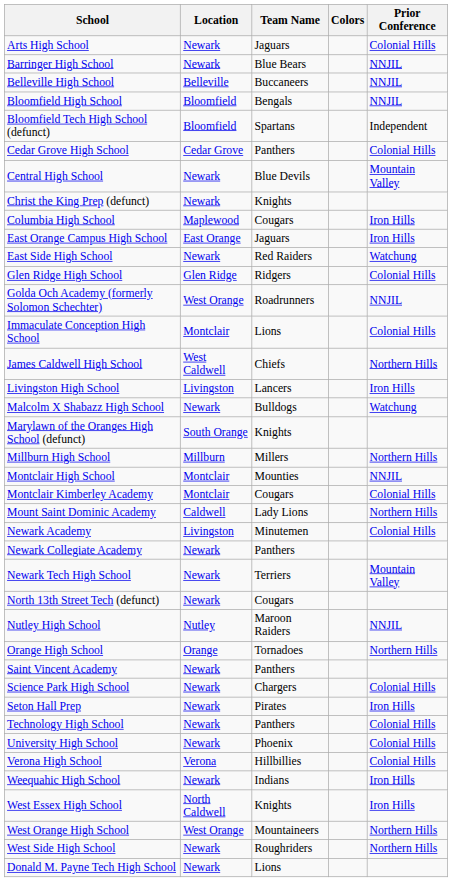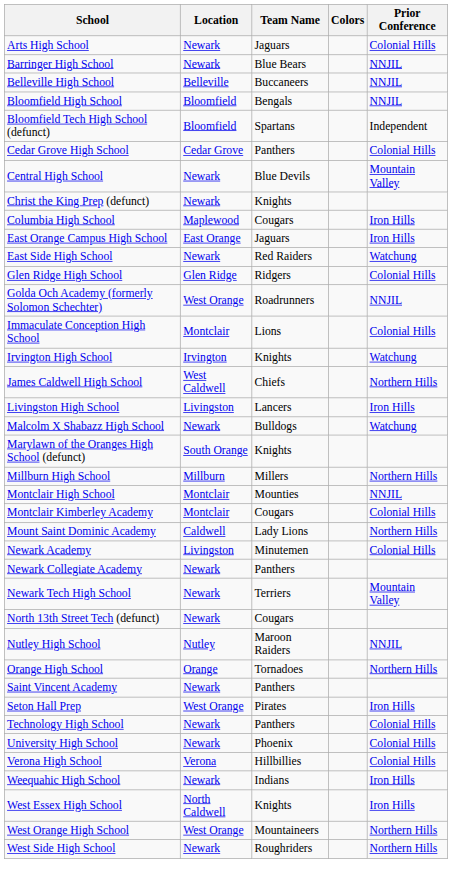 <table class="wikitable" border="1">
 <tr>
 <th>School</th>
 <th>Location</th>
 <th>Team Name</th>
 <th>Colors</th>
 <th>Prior Conference</th>
 </tr>
 <tr>
 <td><a href='#'>Arts High School</a></td>
 <td><a href='#'>Newark</a></td>
 <td>Jaguars</td>
 <td> </td>
 <td><a href='#'>Colonial Hills</a></td>
 </tr>
 <tr>
 <td><a href='#'>Barringer High School</a></td>
 <td><a href='#'>Newark</a></td>
 <td>Blue Bears</td>
 <td> </td>
 <td><a href='#'>NNJIL</a></td>
 </tr>
 <tr>
 <td><a href='#'>Belleville High School</a></td>
 <td><a href='#'>Belleville</a></td>
 <td>Buccaneers</td>
 <td> </td>
 <td><a href='#'>NNJIL</a></td>
 </tr>
 <tr>
 <td><a href='#'>Bloomfield High School</a></td>
 <td><a href='#'>Bloomfield</a></td>
 <td>Bengals</td>
 <td> </td>
 <td><a href='#'>NNJIL</a></td>
 </tr>
 <tr>
 <td><a href='#'>Bloomfield Tech High School</a> (defunct)</td>
 <td><a href='#'>Bloomfield</a></td>
 <td>Spartans</td>
 <td> </td>
 <td>Independent</td>
 </tr>
 <tr>
 <td><a href='#'>Cedar Grove High School</a></td>
 <td><a href='#'>Cedar Grove</a></td>
 <td>Panthers</td>
 <td> </td>
 <td><a href='#'>Colonial Hills</a></td>
 </tr>
 <tr>
 <td><a href='#'>Central High School</a></td>
 <td><a href='#'>Newark</a></td>
 <td>Blue Devils</td>
 <td> </td>
 <td><a href='#'>Mountain Valley</a></td>
 </tr>
 <tr>
 <td><a href='#'>Christ the King Prep</a> (defunct)</td>
 <td><a href='#'>Newark</a></td>
 <td>Knights</td>
 <td> </td>
 <td></td>
 </tr>
 <tr>
 <td><a href='#'>Columbia High School</a></td>
 <td><a href='#'>Maplewood</a></td>
 <td>Cougars</td>
 <td> </td>
 <td><a href='#'>Iron Hills</a></td>
 </tr>
 <tr>
 <td><a href='#'>East Orange Campus High School</a></td>
 <td><a href='#'>East Orange</a></td>
 <td>Jaguars</td>
 <td> </td>
 <td><a href='#'>Iron Hills</a></td>
 </tr>
 <tr>
 <td><a href='#'>East Side High School</a></td>
 <td><a href='#'>Newark</a></td>
 <td>Red Raiders</td>
 <td> </td>
 <td><a href='#'>Watchung</a></td>
 </tr>
 <tr>
 <td><a href='#'>Glen Ridge High School</a></td>
 <td><a href='#'>Glen Ridge</a></td>
 <td>Ridgers</td>
 <td> </td>
 <td><a href='#'>Colonial Hills</a></td>
 </tr>
 <tr>
 <td><a href='#'>Golda Och Academy (formerly Solomon Schechter)</a></td>
 <td><a href='#'>West Orange</a></td>
 <td>Roadrunners</td>
 <td> </td>
 <td><a href='#'>NNJIL</a></td>
 </tr>
 <tr>
 <td><a href='#'>Immaculate Conception High School</a></td>
 <td><a href='#'>Montclair</a></td>
 <td>Lions</td>
 <td> </td>
 <td><a href='#'>Colonial Hills</a></td>
 </tr>
 <tr>
+<td><a href='#'>Irvington High School</a></td>
+<td><a href='#'>Irvington</a></td>
+<td>Knights</td>
+<td> </td>
+<td><a href='#'>Watchung</a></td>
+</tr>
+<tr>
 <td><a href='#'>James Caldwell High School</a></td>
 <td><a href='#'>West Caldwell</a></td>
 <td>Chiefs</td>
 <td> </td>
 <td><a href='#'>Northern Hills</a></td>
 </tr>
 <tr>
 <td><a href='#'>Livingston High School</a></td>
 <td><a href='#'>Livingston</a></td>
 <td>Lancers</td>
 <td> </td>
 <td><a href='#'>Iron Hills</a></td>
 </tr>
 <tr>
 <td><a href='#'>Malcolm X Shabazz High School</a></td>
 <td><a href='#'>Newark</a></td>
 <td>Bulldogs</td>
 <td> </td>
 <td><a href='#'>Watchung</a></td>
 </tr>
 <tr>
 <td><a href='#'>Marylawn of the Oranges High School</a> (defunct)</td>
 <td><a href='#'>South Orange</a></td>
 <td>Knights</td>
 <td> </td>
 <td></td>
 </tr>
 <tr>
 <td><a href='#'>Millburn High School</a></td>
 <td><a href='#'>Millburn</a></td>
 <td>Millers</td>
 <td> </td>
 <td><a href='#'>Northern Hills</a></td>
 </tr>
 <tr>
 <td><a href='#'>Montclair High School</a></td>
 <td><a href='#'>Montclair</a></td>
 <td>Mounties</td>
 <td> </td>
 <td><a href='#'>NNJIL</a></td>
 </tr>
 <tr>
 <td><a href='#'>Montclair Kimberley Academy</a></td>
 <td><a href='#'>Montclair</a></td>
 <td>Cougars</td>
 <td> </td>
 <td><a href='#'>Colonial Hills</a></td>
 </tr>
 <tr>
 <td><a href='#'>Mount Saint Dominic Academy</a></td>
 <td><a href='#'>Caldwell</a></td>
 <td>Lady Lions</td>
 <td> </td>
 <td><a href='#'>Northern Hills</a></td>
 </tr>
 <tr>
 <td><a href='#'>Newark Academy</a></td>
 <td><a href='#'>Livingston</a></td>
 <td>Minutemen</td>
 <td> </td>
 <td><a href='#'>Colonial Hills</a></td>
 </tr>
 <tr>
 <td><a href='#'>Newark Collegiate Academy</a></td>
 <td><a href='#'>Newark</a></td>
 <td>Panthers</td>
 <td> </td>
 <td></td>
 </tr>
 <tr>
 <td><a href='#'>Newark Tech High School</a></td>
 <td><a href='#'>Newark</a></td>
 <td>Terriers</td>
 <td> </td>
 <td><a href='#'>Mountain Valley</a></td>
 </tr>
 <tr>
 <td><a href='#'>North 13th Street Tech</a> (defunct)</td>
 <td><a href='#'>Newark</a></td>
 <td>Cougars</td>
 <td> </td>
 <td></td>
 </tr>
 <tr>
 <td><a href='#'>Nutley High School</a></td>
 <td><a href='#'>Nutley</a></td>
 <td>Maroon Raiders</td>
 <td> </td>
 <td><a href='#'>NNJIL</a></td>
 </tr>
 <tr>
 <td><a href='#'>Orange High School</a></td>
 <td><a href='#'>Orange</a></td>
 <td>Tornadoes</td>
 <td> </td>
 <td><a href='#'>Northern Hills</a></td>
 </tr>
 <tr>
 <td><a href='#'>Saint Vincent Academy</a></td>
 <td><a href='#'>Newark</a></td>
 <td>Panthers</td>
 <td> </td>
 <td></td>
 </tr>
 <tr>
-<td><a href='#'>Science Park High School</a></td>
-<td><a href='#'>Newark</a></td>
-<td>Chargers</td>
-<td> </td>
-<td><a href='#'>Colonial Hills</a></td>
-</tr>
-<tr>
 <td><a href='#'>Seton Hall Prep</a></td>
-<td><a href='#'>Newark</a></td>
+<td><a href='#'>West Orange</a></td>
 <td>Pirates</td>
 <td> </td>
 <td><a href='#'>Iron Hills</a></td>
 </tr>
 <tr>
 <td><a href='#'>Technology High School</a></td>
 <td><a href='#'>Newark</a></td>
 <td>Panthers</td>
 <td> </td>
 <td><a href='#'>Colonial Hills</a></td>
 </tr>
 <tr>
 <td><a href='#'>University High School</a></td>
 <td><a href='#'>Newark</a></td>
 <td>Phoenix</td>
 <td> </td>
 <td><a href='#'>Colonial Hills</a></td>
 </tr>
 <tr>
 <td><a href='#'>Verona High School</a></td>
 <td><a href='#'>Verona</a></td>
 <td>Hillbillies</td>
 <td> </td>
 <td><a href='#'>Colonial Hills</a></td>
 </tr>
 <tr>
 <td><a href='#'>Weequahic High School</a></td>
 <td><a href='#'>Newark</a></td>
 <td>Indians</td>
 <td> </td>
 <td><a href='#'>Iron Hills</a></td>
 </tr>
 <tr>
 <td><a href='#'>West Essex High School</a></td>
 <td><a href='#'>North Caldwell</a></td>
 <td>Knights</td>
 <td> </td>
 <td><a href='#'>Iron Hills</a></td>
 </tr>
 <tr>
 <td><a href='#'>West Orange High School</a></td>
 <td><a href='#'>West Orange</a></td>
 <td>Mountaineers</td>
 <td> </td>
 <td><a href='#'>Northern Hills</a></td>
 </tr>
 <tr>
 <td><a href='#'>West Side High School</a></td>
 <td><a href='#'>Newark</a></td>
 <td>Roughriders</td>
 <td> </td>
 <td><a href='#'>Northern Hills</a></td>
 </tr>
-<tr>
-<td><a href='#'>Donald M. Payne Tech High School</a></td>
-<td><a href='#'>Newark</a></td>
-<td>Lions</td>
-<td> </td>
-<td></td>
-</tr>
 </table>
